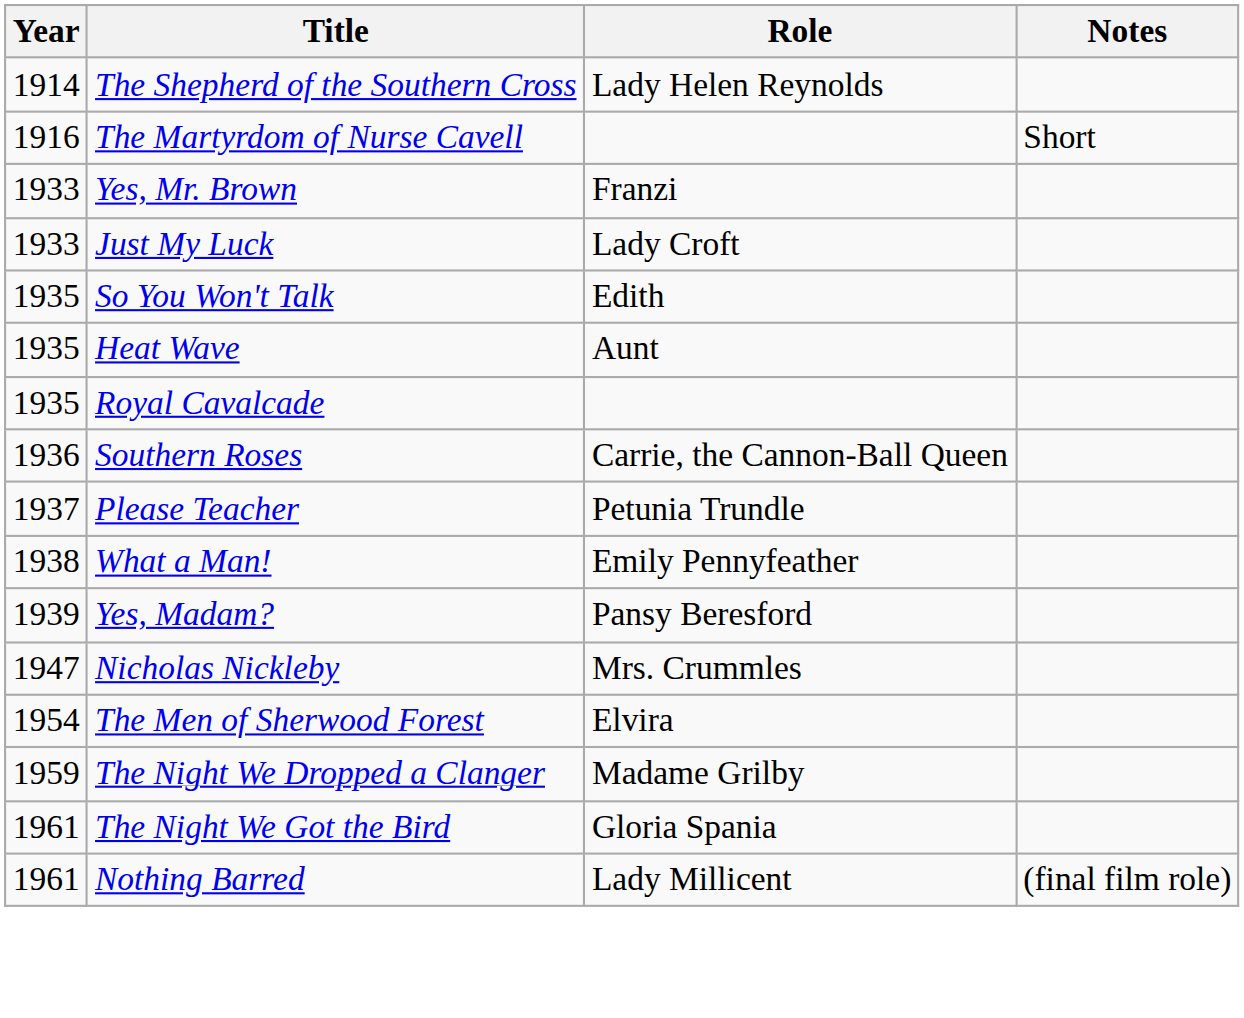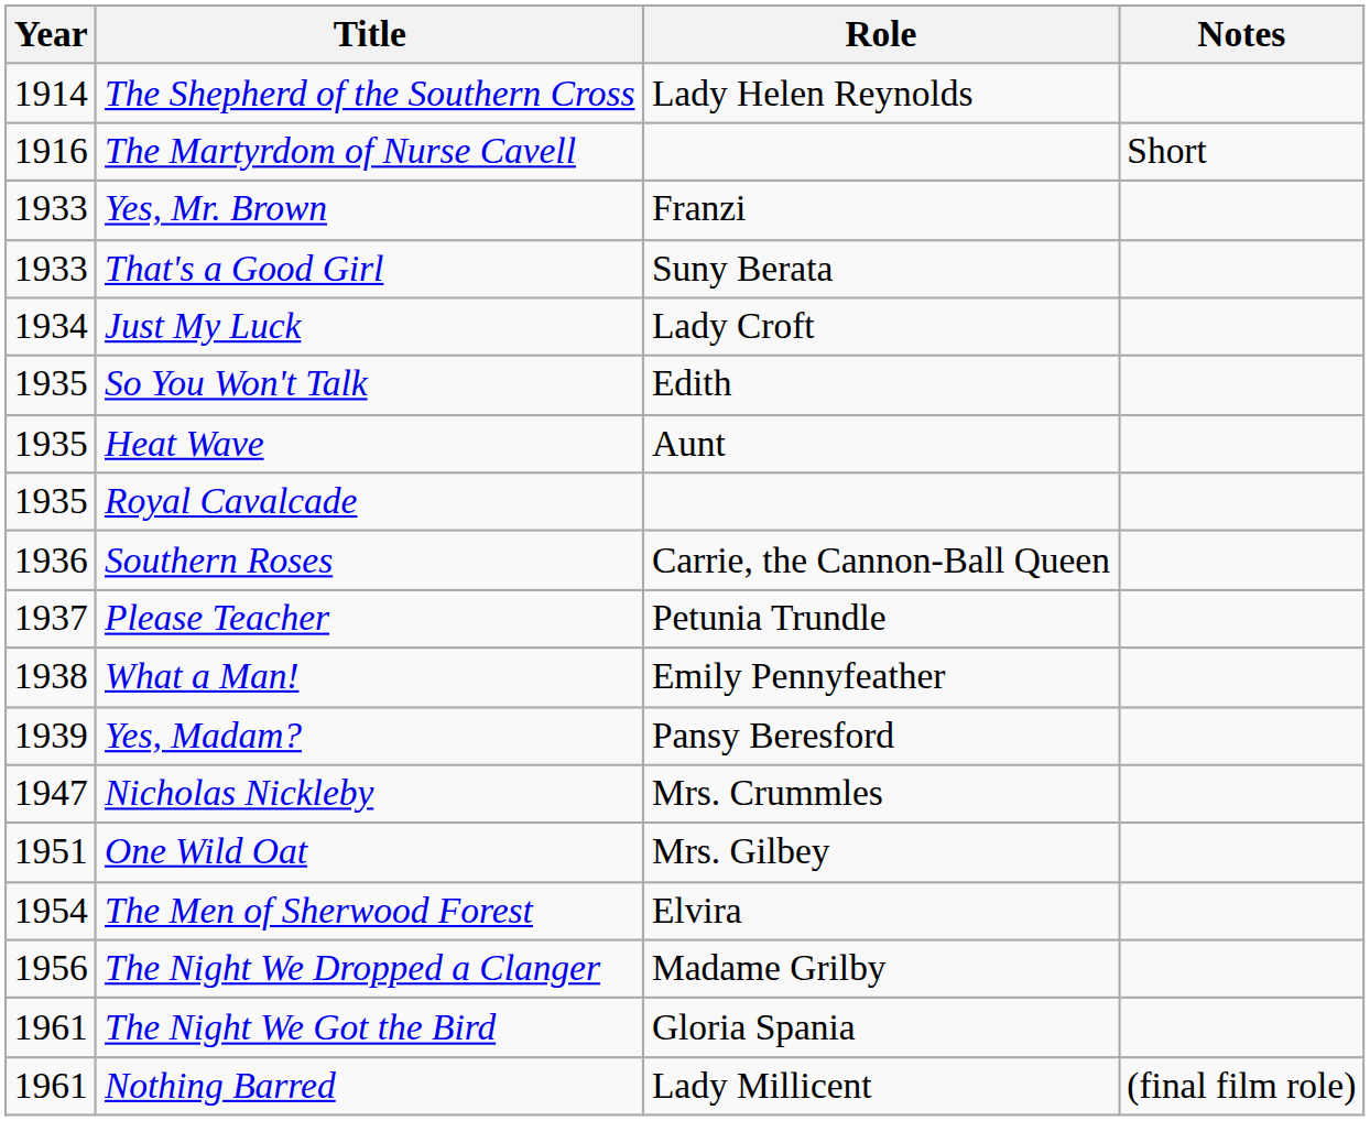 <table class="wikitable">
 <tr>
 <th>Year</th>
 <th>Title</th>
 <th>Role</th>
 <th>Notes</th>
 </tr>
 <tr>
 <td>1914</td>
 <td><em><a href='#'>The Shepherd of the Southern Cross</a></em></td>
 <td>Lady Helen Reynolds</td>
 <td></td>
 </tr>
 <tr>
 <td>1916</td>
 <td><em><a href='#'>The Martyrdom of Nurse Cavell</a></em></td>
 <td></td>
 <td>Short</td>
 </tr>
 <tr>
 <td>1933</td>
 <td><em><a href='#'>Yes, Mr. Brown</a></em></td>
 <td>Franzi</td>
 <td></td>
 </tr>
 <tr>
 <td>1933</td>
+<td><em><a href='#'>That's a Good Girl</a></em></td>
+<td>Suny Berata</td>
+<td></td>
+</tr>
+<tr>
+<td>1934</td>
 <td><em><a href='#'>Just My Luck</a></em></td>
 <td>Lady Croft</td>
 <td></td>
 </tr>
 <tr>
 <td>1935</td>
 <td><em><a href='#'>So You Won't Talk</a></em></td>
 <td>Edith</td>
 <td></td>
 </tr>
 <tr>
 <td>1935</td>
 <td><em><a href='#'>Heat Wave</a></em></td>
 <td>Aunt</td>
 <td></td>
 </tr>
 <tr>
 <td>1935</td>
 <td><em><a href='#'>Royal Cavalcade</a></em></td>
 <td></td>
 <td></td>
 </tr>
 <tr>
 <td>1936</td>
 <td><em><a href='#'>Southern Roses</a></em></td>
 <td>Carrie, the Cannon-Ball Queen</td>
 <td></td>
 </tr>
 <tr>
 <td>1937</td>
 <td><em><a href='#'>Please Teacher</a></em></td>
 <td>Petunia Trundle</td>
 <td></td>
 </tr>
 <tr>
 <td>1938</td>
 <td><em><a href='#'>What a Man!</a></em></td>
 <td>Emily Pennyfeather</td>
 <td></td>
 </tr>
 <tr>
 <td>1939</td>
 <td><em><a href='#'>Yes, Madam?</a></em></td>
 <td>Pansy Beresford</td>
 <td></td>
 </tr>
 <tr>
 <td>1947</td>
 <td><em><a href='#'>Nicholas Nickleby</a></em></td>
 <td>Mrs. Crummles</td>
 <td></td>
 </tr>
 <tr>
+<td>1951</td>
+<td><em><a href='#'>One Wild Oat</a></em></td>
+<td>Mrs. Gilbey</td>
+<td></td>
+</tr>
+<tr>
 <td>1954</td>
 <td><em><a href='#'>The Men of Sherwood Forest</a></em></td>
 <td>Elvira</td>
 <td></td>
 </tr>
 <tr>
-<td>1959</td>
+<td>1956</td>
 <td><em><a href='#'>The Night We Dropped a Clanger</a></em></td>
 <td>Madame Grilby</td>
 <td></td>
 </tr>
 <tr>
 <td>1961</td>
 <td><em><a href='#'>The Night We Got the Bird</a></em></td>
 <td>Gloria Spania</td>
 <td></td>
 </tr>
 <tr>
 <td>1961</td>
 <td><em><a href='#'>Nothing Barred</a></em></td>
 <td>Lady Millicent</td>
 <td>(final film role)</td>
 </tr>
 </table>
